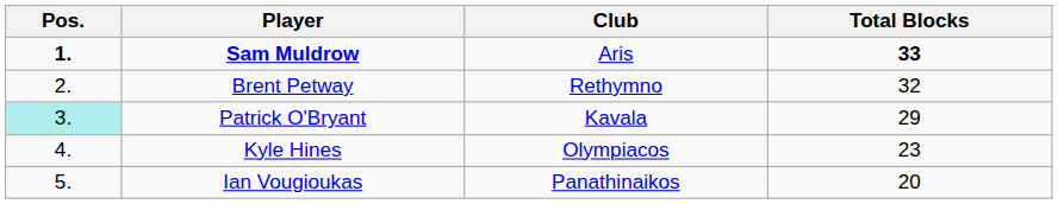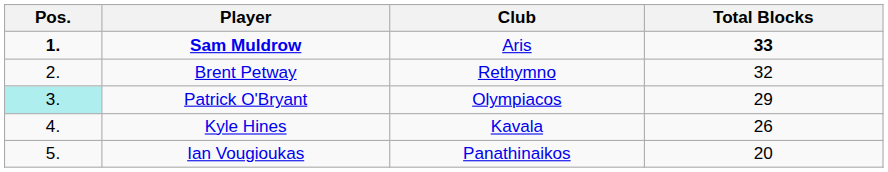 <table class="wikitable" style="text-align: center;" width="65%">
 <tr>
 <th>Pos.</th>
 <th>Player</th>
 <th>Club</th>
 <th>Total Blocks</th>
 </tr>
 <tr>
 <td align="center"><strong>1.</strong></td>
 <td> <strong><a href='#'>Sam Muldrow</a></strong></td>
 <td><a href='#'>Aris</a></td>
 <td align="center"><strong>33</strong></td>
 </tr>
 <tr>
 <td align="center">2.</td>
 <td> <a href='#'>Brent Petway</a></td>
 <td><a href='#'>Rethymno</a></td>
 <td align="center">32</td>
 </tr>
 <tr>
 <td align="center" style="background: paleturquoise;">3.</td>
 <td> <a href='#'>Patrick O'Bryant</a></td>
-<td><a href='#'>Kavala</a></td>
+<td><a href='#'>Olympiacos</a></td>
 <td align="center">29</td>
 </tr>
 <tr>
 <td align="center">4.</td>
 <td> <a href='#'>Kyle Hines</a></td>
-<td><a href='#'>Olympiacos</a></td>
-<td align="center">23</td>
+<td><a href='#'>Kavala</a></td>
+<td align="center">26</td>
 </tr>
 <tr>
 <td align="center">5.</td>
 <td> <a href='#'>Ian Vougioukas</a></td>
 <td><a href='#'>Panathinaikos</a></td>
 <td align="center">20</td>
 </tr>
 </table>
